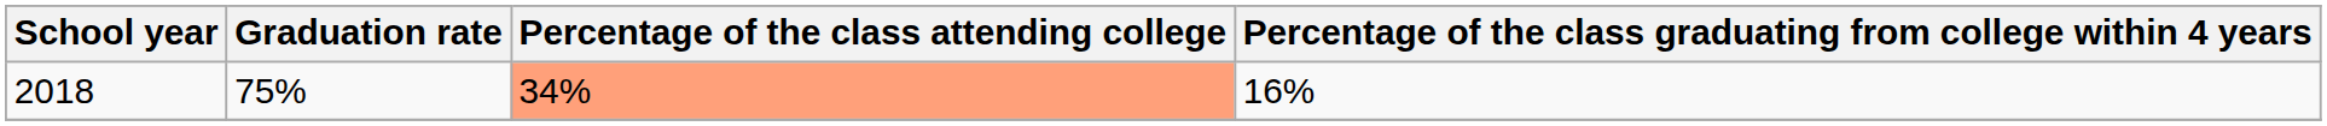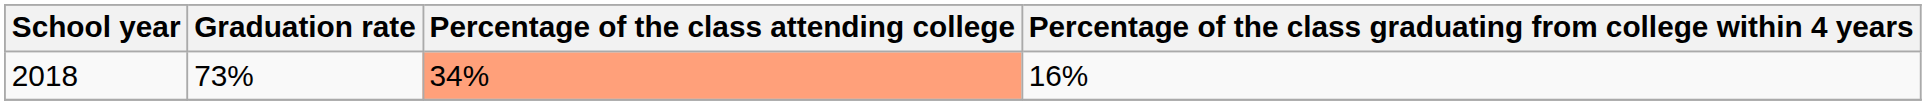 <table class="wikitable">
 <tr>
 <th>School year</th>
 <th>Graduation rate</th>
 <th>Percentage of the class attending college</th>
 <th>Percentage of the class graduating from college within 4 years</th>
 </tr>
 <tr>
 <td>2018</td>
-<td>75%</td>
+<td>73%</td>
 <td style="background: lightsalmon;">34%</td>
 <td>16%</td>
 </tr>
 <tr>
 </tr>
 </table>
